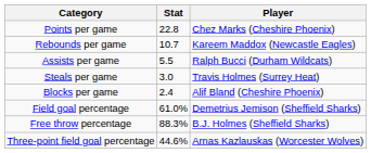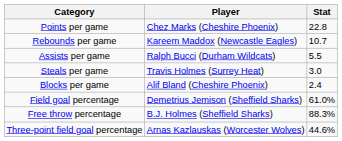 <table class="wikitable" style="font-size:95%">
 <tr>
 <th>Category</th>
+<th>Player</th>
 <th>Stat</th>
-<th>Player</th>
 </tr>
 <tr --->
 <td style="text-align:center"><a href='#'>Points</a> per game</td>
+<td> <a href='#'>Chez Marks</a> (<a href='#'>Cheshire Phoenix</a>)</td>
 <td>22.8</td>
-<td> <a href='#'>Chez Marks</a> (<a href='#'>Cheshire Phoenix</a>)</td>
 </tr>
 <tr>
 <td style="text-align:center"><a href='#'>Rebounds</a> per game</td>
+<td> <a href='#'>Kareem Maddox</a> (<a href='#'>Newcastle Eagles</a>)</td>
 <td>10.7</td>
-<td> <a href='#'>Kareem Maddox</a> (<a href='#'>Newcastle Eagles</a>)</td>
 </tr>
 <tr>
 <td style="text-align:center"><a href='#'>Assists</a> per game</td>
+<td>  <a href='#'>Ralph Bucci</a> (<a href='#'>Durham Wildcats</a>)</td>
 <td>5.5</td>
-<td>  <a href='#'>Ralph Bucci</a> (<a href='#'>Durham Wildcats</a>)</td>
 </tr>
 <tr>
 <td style="text-align:center"><a href='#'>Steals</a> per game</td>
+<td> <a href='#'>Travis Holmes</a> (<a href='#'>Surrey Heat</a>)</td>
 <td>3.0</td>
-<td> <a href='#'>Travis Holmes</a> (<a href='#'>Surrey Heat</a>)</td>
 </tr>
 <tr>
 <td style="text-align:center"><a href='#'>Blocks</a> per game</td>
+<td> <a href='#'>Alif Bland</a> (<a href='#'>Cheshire Phoenix</a>)</td>
 <td>2.4</td>
-<td> <a href='#'>Alif Bland</a> (<a href='#'>Cheshire Phoenix</a>)</td>
 </tr>
 <tr>
 <td style="text-align:center"><a href='#'>Field goal</a> percentage</td>
+<td> <a href='#'>Demetrius Jemison</a> (<a href='#'>Sheffield Sharks</a>)</td>
 <td>61.0%</td>
-<td> <a href='#'>Demetrius Jemison</a> (<a href='#'>Sheffield Sharks</a>)</td>
 </tr>
 <tr>
 <td style="text-align:center"><a href='#'>Free throw</a> percentage</td>
+<td> <a href='#'>B.J. Holmes</a> (<a href='#'>Sheffield Sharks</a>)</td>
 <td>88.3%</td>
-<td> <a href='#'>B.J. Holmes</a> (<a href='#'>Sheffield Sharks</a>)</td>
 </tr>
 <tr>
 <td style="text-align:center"><a href='#'>Three-point field goal</a> percentage</td>
+<td> <a href='#'>Arnas Kazlauskas</a> (<a href='#'>Worcester Wolves</a>)</td>
 <td>44.6%</td>
-<td> <a href='#'>Arnas Kazlauskas</a> (<a href='#'>Worcester Wolves</a>)</td>
 </tr>
 </table>
